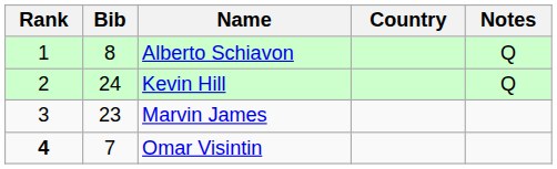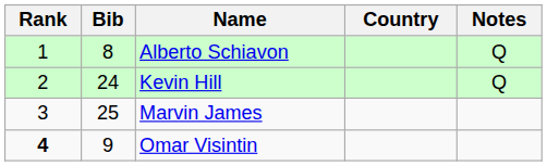 <table class="wikitable" style="text-align:center;" width=70%>
 <tr>
 <th>Rank</th>
 <th>Bib</th>
 <th>Name</th>
 <th>Country</th>
 <th>Notes</th>
 </tr>
 <tr bgcolor="#ccffcc">
 <td>1</td>
 <td>8</td>
 <td align=left><a href='#'>Alberto Schiavon</a></td>
 <td align=left></td>
 <td>Q</td>
 </tr>
 <tr bgcolor="#ccffcc">
 <td>2</td>
 <td>24</td>
 <td align=left><a href='#'>Kevin Hill</a></td>
 <td align=left></td>
 <td>Q</td>
 </tr>
 <tr>
 <td>3</td>
-<td>23</td>
+<td>25</td>
 <td align=left><a href='#'>Marvin James</a></td>
 <td align=left></td>
 <td></td>
 </tr>
 <tr>
 <td><strong>4</strong></td>
-<td>7</td>
+<td>9</td>
 <td align=left><a href='#'>Omar Visintin</a></td>
 <td align=left></td>
 <td></td>
 </tr>
 </table>
